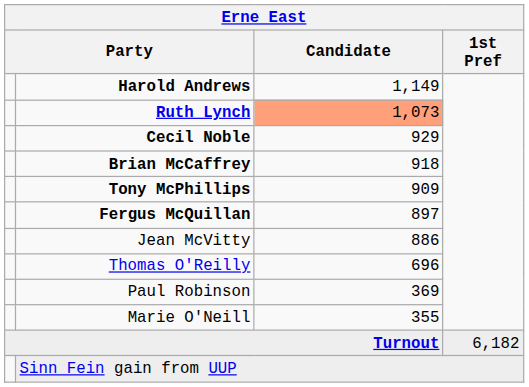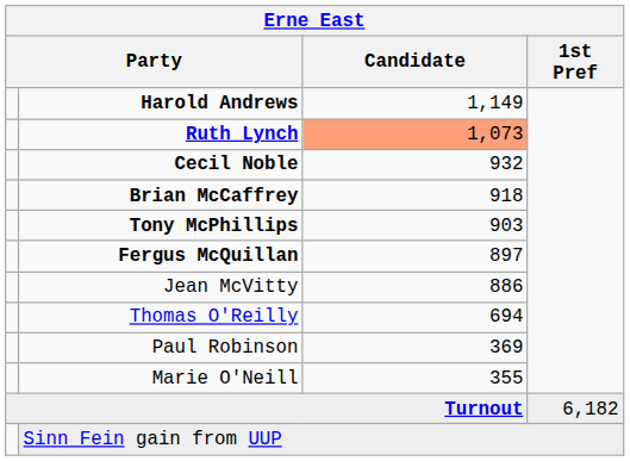 <table class="wikitable">
 <tr>
 <th colspan="4" align="center"><a href='#'>Erne East</a></th>
 </tr>
 <tr>
 <th colspan="2" align="center" width=200>Party</th>
 <th width=150>Candidate</th>
 <th width=60>1st Pref</th>
 </tr>
 <tr>
 <td></td>
 <td align="right"><strong>Harold Andrews</strong></td>
 <td align="right">1,149</td>
 </tr>
 <tr>
 <td></td>
 <td align="right"><strong><a href='#'>Ruth Lynch</a></strong></td>
 <td align="right" style="background: lightsalmon;">1,073</td>
 </tr>
 <tr>
 <td></td>
 <td align="right"><strong>Cecil Noble</strong></td>
-<td align="right">929</td>
+<td align="right">932</td>
 </tr>
 <tr>
 <td></td>
 <td align="right"><strong>Brian McCaffrey</strong></td>
 <td align="right">918</td>
 </tr>
 <tr>
 <td></td>
 <td align="right"><strong>Tony McPhillips</strong></td>
-<td align="right">909</td>
+<td align="right">903</td>
 </tr>
 <tr>
 <td></td>
 <td align="right"><strong>Fergus McQuillan</strong></td>
 <td align="right">897</td>
 </tr>
 <tr>
 <td></td>
 <td align="right">Jean McVitty</td>
 <td align="right">886</td>
 </tr>
 <tr>
 <td></td>
 <td align="right"><a href='#'>Thomas O'Reilly</a></td>
-<td align="right">696</td>
+<td align="right">694</td>
 </tr>
 <tr>
 <td></td>
 <td align="right">Paul Robinson</td>
 <td align="right">369</td>
 </tr>
 <tr>
 <td></td>
 <td align="right">Marie O'Neill</td>
 <td align="right">355</td>
 </tr>
 <tr bgcolor="EEEEEE">
 <td colspan=3 align="right"><strong><a href='#'>Turnout</a></strong></td>
 <td align="right">6,182</td>
 </tr>
 <tr>
 <td bgcolor=></td>
 <td colspan=3 bgcolor="EEEEEE"><a href='#'>Sinn Fein</a> gain from <a href='#'>UUP</a></td>
 </tr>
 </table>
